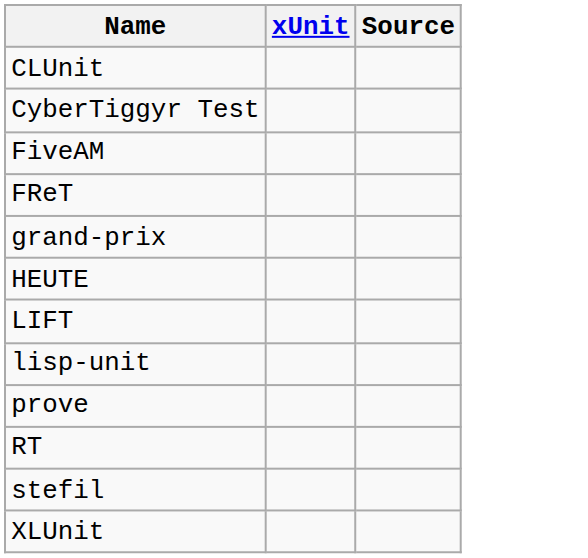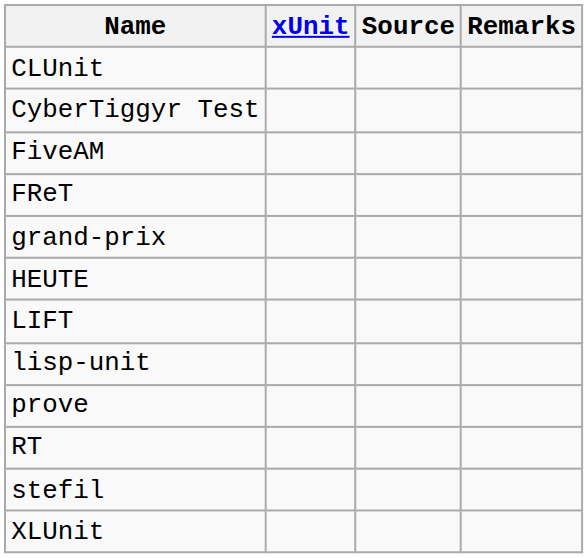 <table class="wikitable sortable">
 <tr>
 <th>Name</th>
 <th><a href='#'>xUnit</a></th>
 <th>Source</th>
+<th>Remarks</th>
 </tr>
 <tr>
 <td>CLUnit</td>
+<td></td>
 <td></td>
 <td></td>
 </tr>
 <tr>
 <td>CyberTiggyr Test</td>
 <td></td>
 <td></td>
+<td></td>
 </tr>
 <tr>
 <td>FiveAM</td>
+<td></td>
 <td></td>
 <td></td>
 </tr>
 <tr>
 <td>FReT</td>
 <td></td>
 <td></td>
+<td></td>
 </tr>
 <tr>
 <td>grand-prix</td>
+<td></td>
 <td></td>
 <td></td>
 </tr>
 <tr>
 <td>HEUTE</td>
 <td></td>
 <td></td>
+<td></td>
 </tr>
 <tr>
 <td>LIFT</td>
+<td></td>
 <td></td>
 <td></td>
 </tr>
 <tr>
 <td>lisp-unit</td>
 <td></td>
 <td></td>
+<td></td>
 </tr>
 <tr>
 <td>prove</td>
+<td></td>
 <td></td>
 <td></td>
 </tr>
 <tr>
 <td>RT</td>
 <td></td>
 <td></td>
+<td></td>
 </tr>
 <tr>
 <td>stefil</td>
+<td></td>
 <td></td>
 <td></td>
 </tr>
 <tr>
 <td>XLUnit</td>
 <td></td>
 <td></td>
+<td></td>
 </tr>
 </table>
